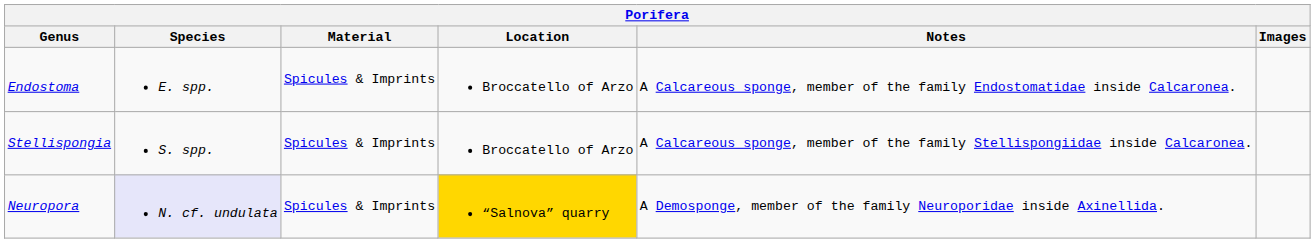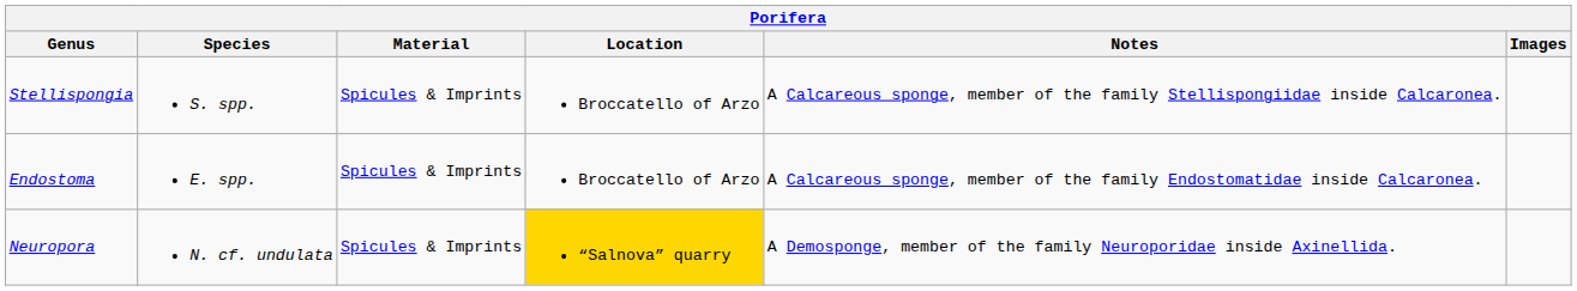 <table class="wikitable" align="center">
 <tr>
 <th colspan="6" align="center"><a href='#'>Porifera</a></th>
 </tr>
 <tr>
 <th>Genus</th>
 <th>Species</th>
 <th>Material</th>
 <th>Location</th>
 <th>Notes</th>
 <th>Images</th>
 </tr>
 <tr>
+<td><em><a href='#'>Stellispongia</a></em></td>
+<td><br><ul><li><em>S. spp.</em></li></ul></td>
+<td><a href='#'>Spicules</a> & Imprints</td>
+<td><br><ul><li>Broccatello of Arzo</li></ul></td>
+<td>A <a href='#'>Calcareous sponge</a>, member of the family <a href='#'>Stellispongiidae</a> inside <a href='#'>Calcaronea</a>.</td>
+<td></td>
+</tr>
+<tr>
 <td><br><em><a href='#'>Endostoma</a></em></td>
 <td><br><ul><li><em>E. spp.</em></li></ul></td>
 <td><a href='#'>Spicules</a> & Imprints</td>
 <td><br><ul><li>Broccatello of Arzo</li></ul></td>
 <td><br>A <a href='#'>Calcareous sponge</a>, member of the family <a href='#'>Endostomatidae</a> inside <a href='#'>Calcaronea</a>.</td>
 <td></td>
 </tr>
 <tr>
-<td><em><a href='#'>Stellispongia</a></em></td>
-<td><br><ul><li><em>S. spp.</em></li></ul></td>
-<td><a href='#'>Spicules</a> & Imprints</td>
-<td><br><ul><li>Broccatello of Arzo</li></ul></td>
-<td>A <a href='#'>Calcareous sponge</a>, member of the family <a href='#'>Stellispongiidae</a> inside <a href='#'>Calcaronea</a>.</td>
-<td></td>
-</tr>
-<tr>
 <td><em><a href='#'>Neuropora</a></em></td>
-<td style="background: lavender;"><br><ul><li><em>N. cf. undulata</em></li></ul></td>
+<td><br><ul><li><em>N. cf. undulata</em></li></ul></td>
 <td><a href='#'>Spicules</a> & Imprints</td>
 <td style="background: gold;"><br><ul><li>“Salnova” quarry</li></ul></td>
 <td>A <a href='#'>Demosponge</a>, member of the family <a href='#'>Neuroporidae</a> inside <a href='#'>Axinellida</a>.</td>
 <td></td>
 </tr>
 </table>
